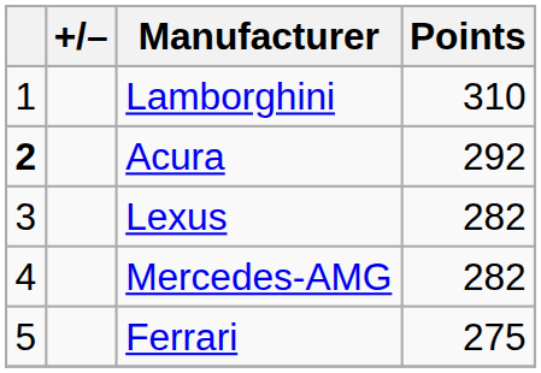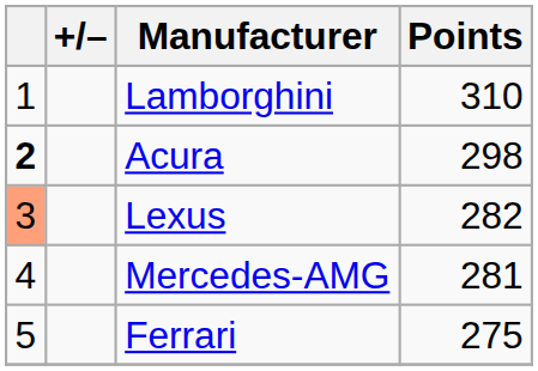 <table class="wikitable" style="font-size: 95%;">
 <tr>
 <th scope="col"></th>
 <th scope="col">+/–</th>
 <th scope="col">Manufacturer</th>
 <th scope="col">Points</th>
 </tr>
 <tr>
 <td align=center>1</td>
 <td align="left"></td>
 <td> <a href='#'>Lamborghini</a></td>
 <td align=right>310</td>
 </tr>
 <tr>
 <td align=center><strong>2</strong></td>
 <td align="left"></td>
 <td> <a href='#'>Acura</a></td>
-<td align=right>292</td>
+<td align=right>298</td>
 </tr>
 <tr>
-<td align=center>3</td>
+<td align=center style="background: lightsalmon;">3</td>
 <td align="left"></td>
 <td> <a href='#'>Lexus</a></td>
 <td align=right>282</td>
 </tr>
 <tr>
 <td align=center>4</td>
 <td align="left"></td>
 <td> <a href='#'>Mercedes-AMG</a></td>
-<td align=right>282</td>
+<td align=right>281</td>
 </tr>
 <tr>
 <td align=center>5</td>
 <td align="left"></td>
 <td> <a href='#'>Ferrari</a></td>
 <td align=right>275</td>
 </tr>
 <tr>
 </tr>
 </table>
